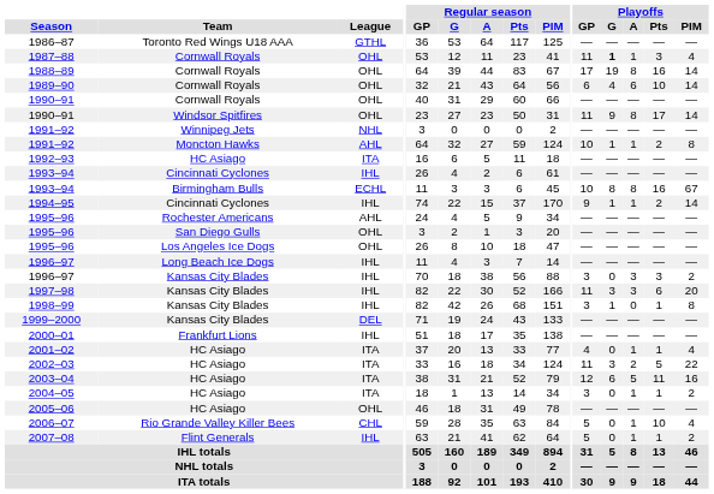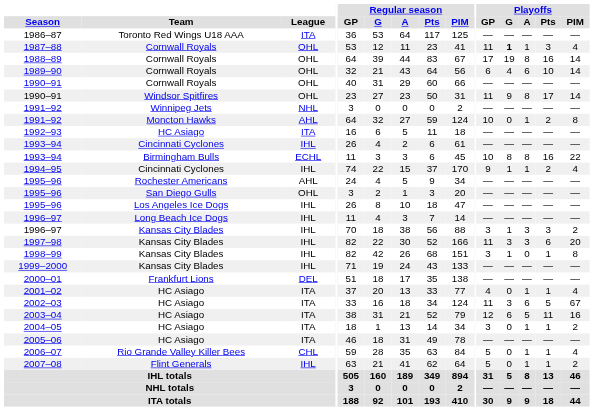 <table border="0" cellpadding="1" cellspacing="0" style="text-align:center; width:60em">
 <tr bgcolor="#e0e0e0">
 <th colspan="3" bgcolor="#ffffff"></th>
 <th rowspan="100" bgcolor="#ffffff"></th>
 <th colspan="5"><a href='#'>Regular season</a></th>
 <th rowspan="100" bgcolor="#ffffff"></th>
 <th colspan="5"><a href='#'>Playoffs</a></th>
 </tr>
 <tr bgcolor="#e0e0e0">
 <th><a href='#'>Season</a></th>
 <th>Team</th>
 <th>League</th>
 <th>GP</th>
 <th><a href='#'>G</a></th>
 <th><a href='#'>A</a></th>
 <th><a href='#'>Pts</a></th>
 <th><a href='#'>PIM</a></th>
 <th>GP</th>
 <th>G</th>
 <th>A</th>
 <th>Pts</th>
 <th>PIM</th>
 </tr>
 <tr>
 <td>1986–87</td>
 <td>Toronto Red Wings U18 AAA</td>
-<td><a href='#'>GTHL</a></td>
+<td><a href='#'>ITA</a></td>
 <td>36</td>
 <td>53</td>
 <td>64</td>
 <td>117</td>
 <td>125</td>
 <td>—</td>
 <td>—</td>
 <td>—</td>
 <td>—</td>
 <td>—</td>
 </tr>
 <tr bgcolor="#f0f0f0">
 <td><a href='#'>1987–88</a></td>
 <td><a href='#'>Cornwall Royals</a></td>
 <td><a href='#'>OHL</a></td>
 <td>53</td>
 <td>12</td>
 <td>11</td>
 <td>23</td>
 <td>41</td>
 <td>11</td>
 <td><strong>1</strong></td>
 <td>1</td>
 <td>3</td>
 <td>4</td>
 </tr>
 <tr>
 <td><a href='#'>1988–89</a></td>
 <td>Cornwall Royals</td>
 <td>OHL</td>
 <td>64</td>
 <td>39</td>
 <td>44</td>
 <td>83</td>
 <td>67</td>
 <td>17</td>
 <td>19</td>
 <td>8</td>
 <td>16</td>
 <td>14</td>
 </tr>
 <tr bgcolor="#f0f0f0">
 <td><a href='#'>1989–90</a></td>
 <td>Cornwall Royals</td>
 <td>OHL</td>
 <td>32</td>
 <td>21</td>
 <td>43</td>
 <td>64</td>
 <td>56</td>
 <td>6</td>
 <td>4</td>
 <td>6</td>
 <td>10</td>
 <td>14</td>
 </tr>
 <tr>
 <td><a href='#'>1990–91</a></td>
 <td>Cornwall Royals</td>
 <td>OHL</td>
 <td>40</td>
 <td>31</td>
 <td>29</td>
 <td>60</td>
 <td>66</td>
 <td>—</td>
 <td>—</td>
 <td>—</td>
 <td>—</td>
 <td>—</td>
 </tr>
 <tr bgcolor="#f0f0f0">
 <td>1990–91</td>
 <td><a href='#'>Windsor Spitfires</a></td>
 <td>OHL</td>
 <td>23</td>
 <td>27</td>
 <td>23</td>
 <td>50</td>
 <td>31</td>
 <td>11</td>
 <td>9</td>
 <td>8</td>
 <td>17</td>
 <td>14</td>
 </tr>
 <tr>
 <td><a href='#'>1991–92</a></td>
 <td><a href='#'>Winnipeg Jets</a></td>
 <td><a href='#'>NHL</a></td>
 <td>3</td>
 <td>0</td>
 <td>0</td>
 <td>0</td>
 <td>2</td>
 <td>—</td>
 <td>—</td>
 <td>—</td>
 <td>—</td>
 <td>—</td>
 </tr>
 <tr bgcolor="#f0f0f0">
 <td><a href='#'>1991–92</a></td>
 <td><a href='#'>Moncton Hawks</a></td>
 <td><a href='#'>AHL</a></td>
 <td>64</td>
 <td>32</td>
 <td>27</td>
 <td>59</td>
 <td>124</td>
 <td>10</td>
-<td>1</td>
+<td>0</td>
 <td>1</td>
 <td>2</td>
 <td>8</td>
 </tr>
 <tr>
 <td><a href='#'>1992–93</a></td>
 <td><a href='#'>HC Asiago</a></td>
 <td><a href='#'>ITA</a></td>
 <td>16</td>
 <td>6</td>
 <td>5</td>
 <td>11</td>
 <td>18</td>
 <td>—</td>
 <td>—</td>
 <td>—</td>
 <td>—</td>
 <td>—</td>
 </tr>
 <tr bgcolor="#f0f0f0">
 <td><a href='#'>1993–94</a></td>
 <td><a href='#'>Cincinnati Cyclones</a></td>
 <td><a href='#'>IHL</a></td>
 <td>26</td>
 <td>4</td>
 <td>2</td>
 <td>6</td>
 <td>61</td>
 <td>—</td>
 <td>—</td>
 <td>—</td>
 <td>—</td>
 <td>—</td>
 </tr>
 <tr>
 <td><a href='#'>1993–94</a></td>
 <td><a href='#'>Birmingham Bulls</a></td>
 <td><a href='#'>ECHL</a></td>
 <td>11</td>
 <td>3</td>
 <td>3</td>
 <td>6</td>
 <td>45</td>
 <td>10</td>
 <td>8</td>
 <td>8</td>
 <td>16</td>
-<td>67</td>
+<td>22</td>
 </tr>
 <tr bgcolor="#f0f0f0">
 <td><a href='#'>1994–95</a></td>
 <td>Cincinnati Cyclones</td>
 <td>IHL</td>
 <td>74</td>
 <td>22</td>
 <td>15</td>
 <td>37</td>
 <td>170</td>
 <td>9</td>
 <td>1</td>
 <td>1</td>
 <td>2</td>
-<td>14</td>
+<td>4</td>
 </tr>
 <tr>
 <td><a href='#'>1995–96</a></td>
 <td><a href='#'>Rochester Americans</a></td>
 <td>AHL</td>
 <td>24</td>
 <td>4</td>
 <td>5</td>
 <td>9</td>
 <td>34</td>
 <td>—</td>
 <td>—</td>
 <td>—</td>
 <td>—</td>
 <td>—</td>
 </tr>
 <tr bgcolor="#f0f0f0">
 <td><a href='#'>1995–96</a></td>
 <td><a href='#'>San Diego Gulls</a></td>
 <td>OHL</td>
 <td>3</td>
 <td>2</td>
 <td>1</td>
 <td>3</td>
 <td>20</td>
 <td>—</td>
 <td>—</td>
 <td>—</td>
 <td>—</td>
 <td>—</td>
 </tr>
 <tr>
 <td><a href='#'>1995–96</a></td>
 <td><a href='#'>Los Angeles Ice Dogs</a></td>
-<td>OHL</td>
+<td>IHL</td>
 <td>26</td>
 <td>8</td>
 <td>10</td>
 <td>18</td>
 <td>47</td>
 <td>—</td>
 <td>—</td>
 <td>—</td>
 <td>—</td>
 <td>—</td>
 </tr>
 <tr bgcolor="#f0f0f0">
 <td><a href='#'>1996–97</a></td>
 <td><a href='#'>Long Beach Ice Dogs</a></td>
 <td>IHL</td>
 <td>11</td>
 <td>4</td>
 <td>3</td>
 <td>7</td>
 <td>14</td>
 <td>—</td>
 <td>—</td>
 <td>—</td>
 <td>—</td>
 <td>—</td>
 </tr>
 <tr>
 <td>1996–97</td>
 <td><a href='#'>Kansas City Blades</a></td>
 <td>IHL</td>
 <td>70</td>
 <td>18</td>
 <td>38</td>
 <td>56</td>
 <td>88</td>
 <td>3</td>
-<td>0</td>
+<td>1</td>
 <td>3</td>
 <td>3</td>
 <td>2</td>
 </tr>
 <tr bgcolor="#f0f0f0">
 <td><a href='#'>1997–98</a></td>
 <td>Kansas City Blades</td>
 <td>IHL</td>
 <td>82</td>
 <td>22</td>
 <td>30</td>
 <td>52</td>
 <td>166</td>
 <td>11</td>
 <td>3</td>
 <td>3</td>
 <td>6</td>
 <td>20</td>
 </tr>
 <tr>
 <td><a href='#'>1998–99</a></td>
 <td>Kansas City Blades</td>
 <td>IHL</td>
 <td>82</td>
 <td>42</td>
 <td>26</td>
 <td>68</td>
 <td>151</td>
 <td>3</td>
 <td>1</td>
 <td>0</td>
 <td>1</td>
 <td>8</td>
 </tr>
 <tr bgcolor="#f0f0f0">
 <td><a href='#'>1999–2000</a></td>
 <td>Kansas City Blades</td>
-<td><a href='#'>DEL</a></td>
+<td>IHL</td>
 <td>71</td>
 <td>19</td>
 <td>24</td>
 <td>43</td>
 <td>133</td>
 <td>—</td>
 <td>—</td>
 <td>—</td>
 <td>—</td>
 <td>—</td>
 </tr>
 <tr>
 <td><a href='#'>2000–01</a></td>
 <td><a href='#'>Frankfurt Lions</a></td>
-<td>IHL</td>
+<td><a href='#'>DEL</a></td>
 <td>51</td>
 <td>18</td>
 <td>17</td>
 <td>35</td>
 <td>138</td>
 <td>—</td>
 <td>—</td>
 <td>—</td>
 <td>—</td>
 <td>—</td>
 </tr>
 <tr bgcolor="#f0f0f0">
 <td><a href='#'>2001–02</a></td>
 <td>HC Asiago</td>
 <td>ITA</td>
 <td>37</td>
 <td>20</td>
 <td>13</td>
 <td>33</td>
 <td>77</td>
 <td>4</td>
 <td>0</td>
 <td>1</td>
 <td>1</td>
 <td>4</td>
 </tr>
 <tr>
 <td><a href='#'>2002–03</a></td>
 <td>HC Asiago</td>
 <td>ITA</td>
 <td>33</td>
 <td>16</td>
 <td>18</td>
 <td>34</td>
 <td>124</td>
 <td>11</td>
 <td>3</td>
-<td>2</td>
+<td>6</td>
 <td>5</td>
-<td>22</td>
+<td>67</td>
 </tr>
 <tr bgcolor="#f0f0f0">
 <td><a href='#'>2003–04</a></td>
 <td>HC Asiago</td>
 <td>ITA</td>
 <td>38</td>
 <td>31</td>
 <td>21</td>
 <td>52</td>
 <td>79</td>
 <td>12</td>
 <td>6</td>
 <td>5</td>
 <td>11</td>
 <td>16</td>
 </tr>
 <tr>
 <td><a href='#'>2004–05</a></td>
 <td>HC Asiago</td>
 <td>ITA</td>
 <td>18</td>
 <td>1</td>
 <td>13</td>
 <td>14</td>
 <td>34</td>
 <td>3</td>
 <td>0</td>
 <td>1</td>
 <td>1</td>
 <td>2</td>
 </tr>
 <tr bgcolor="#f0f0f0">
 <td><a href='#'>2005–06</a></td>
 <td>HC Asiago</td>
-<td>OHL</td>
+<td>ITA</td>
 <td>46</td>
 <td>18</td>
 <td>31</td>
 <td>49</td>
 <td>78</td>
 <td>—</td>
 <td>—</td>
 <td>—</td>
 <td>—</td>
 <td>—</td>
 </tr>
 <tr>
 <td><a href='#'>2006–07</a></td>
 <td><a href='#'>Rio Grande Valley Killer Bees</a></td>
 <td><a href='#'>CHL</a></td>
 <td>59</td>
 <td>28</td>
 <td>35</td>
 <td>63</td>
 <td>84</td>
 <td>5</td>
 <td>0</td>
 <td>1</td>
-<td>10</td>
+<td>1</td>
 <td>4</td>
 </tr>
 <tr bgcolor="#f0f0f0">
 <td><a href='#'>2007–08</a></td>
 <td><a href='#'>Flint Generals</a></td>
 <td><a href='#'>IHL</a></td>
 <td>63</td>
 <td>21</td>
 <td>41</td>
 <td>62</td>
 <td>64</td>
 <td>5</td>
 <td>0</td>
 <td>1</td>
 <td>1</td>
 <td>2</td>
 </tr>
 <tr bgcolor="#e0e0e0">
 <th colspan="3">IHL totals</th>
 <th>505</th>
 <th>160</th>
 <th>189</th>
 <th>349</th>
 <th>894</th>
 <th>31</th>
 <th>5</th>
 <th>8</th>
 <th>13</th>
 <th>46</th>
 </tr>
 <tr bgcolor="#e0e0e0">
 <th colspan="3">NHL totals</th>
 <th>3</th>
 <th>0</th>
 <th>0</th>
 <th>0</th>
 <th>2</th>
 <th>—</th>
 <th>—</th>
 <th>—</th>
 <th>—</th>
 <th>—</th>
 </tr>
 <tr bgcolor="#e0e0e0">
 <th colspan="3">ITA totals</th>
 <th>188</th>
 <th>92</th>
 <th>101</th>
 <th>193</th>
 <th>410</th>
 <th>30</th>
 <th>9</th>
 <th>9</th>
 <th>18</th>
 <th>44</th>
 </tr>
 </table>
